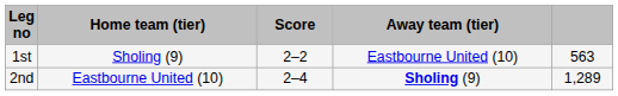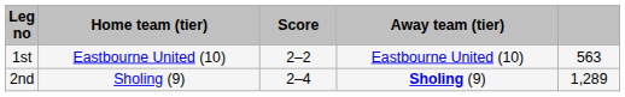 <table class="wikitable" style="width: 600px; background:WhiteSmoke; text-align:center; font-size:90%">
 <tr>
 <td scope="col" style="width:  5.00%; background:silver;"><strong>Leg no</strong></td>
 <td scope="col" style="width: 36.25%; background:silver;"><strong>Home team (tier)</strong></td>
 <td scope="col" style="width: 12.50%; background:silver;"><strong>Score</strong></td>
 <td scope="col" style="width: 36.25%; background:silver;"><strong>Away team (tier)</strong></td>
 <td scope="col" style="width: 10.00%; background:silver;"><strong></strong></td>
 </tr>
 <tr>
 <td>1st</td>
-<td><a href='#'>Sholing</a> (9)</td>
+<td><a href='#'>Eastbourne United</a> (10)</td>
 <td>2–2</td>
 <td><a href='#'>Eastbourne United</a> (10)</td>
 <td>563</td>
 </tr>
 <tr>
 <td>2nd</td>
-<td><a href='#'>Eastbourne United</a> (10)</td>
+<td><a href='#'>Sholing</a> (9)</td>
 <td>2–4</td>
 <td><strong><a href='#'>Sholing</a></strong> (9)</td>
 <td>1,289</td>
 </tr>
 </table>
